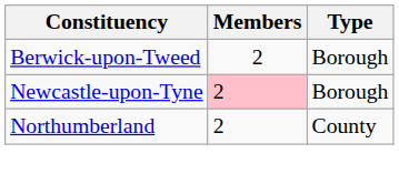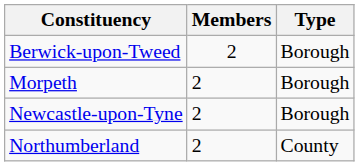 <table class="wikitable sortable">
 <tr>
 <th>Constituency</th>
 <th>Members</th>
 <th>Type</th>
 </tr>
 <tr>
 <td><a href='#'>Berwick-upon-Tweed</a></td>
 <td align="center">2</td>
 <td>Borough</td>
 </tr>
 <tr>
+<td><a href='#'>Morpeth</a></td>
+<td>2</td>
+<td>Borough</td>
+</tr>
+<tr>
 <td><a href='#'>Newcastle-upon-Tyne</a></td>
-<td style="background: pink;">2</td>
+<td>2</td>
 <td>Borough</td>
 </tr>
 <tr>
 <td><a href='#'>Northumberland</a></td>
 <td>2</td>
 <td>County</td>
 </tr>
 </table>
